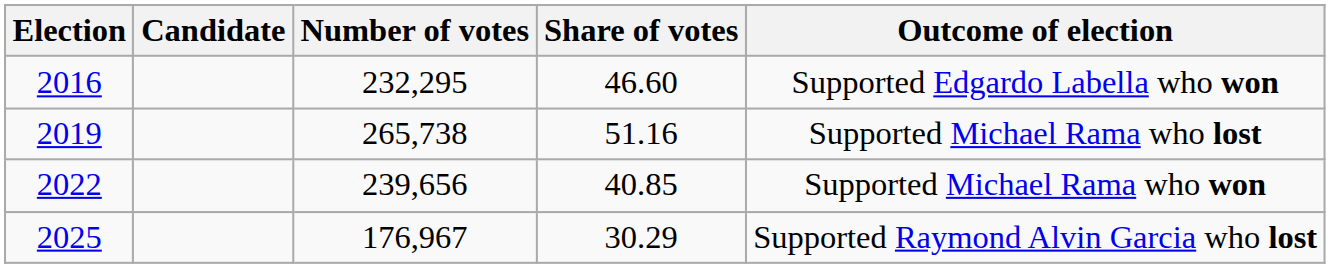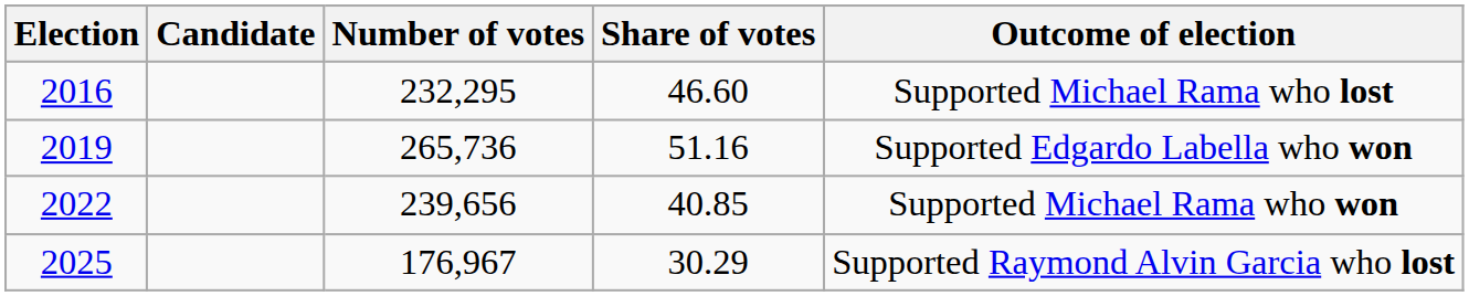 <table class=wikitable style="text-align:center;">
 <tr>
 <th>Election</th>
 <th>Candidate</th>
 <th>Number of votes</th>
 <th>Share of votes</th>
 <th>Outcome of election</th>
 </tr>
 <tr>
 <td><a href='#'>2016</a></td>
 <td></td>
 <td>232,295</td>
 <td>46.60</td>
-<td>Supported <a href='#'>Edgardo Labella</a> who <strong>won</strong></td>
+<td>Supported <a href='#'>Michael Rama</a> who <strong>lost</strong></td>
 </tr>
 <tr>
 <td><a href='#'>2019</a></td>
 <td></td>
-<td>265,738</td>
+<td>265,736</td>
 <td>51.16</td>
-<td>Supported <a href='#'>Michael Rama</a> who <strong>lost</strong></td>
+<td>Supported <a href='#'>Edgardo Labella</a> who <strong>won</strong></td>
 </tr>
 <tr>
 <td><a href='#'>2022</a></td>
 <td></td>
 <td>239,656</td>
 <td>40.85</td>
 <td>Supported <a href='#'>Michael Rama</a> who <strong>won</strong></td>
 </tr>
 <tr>
 <td><a href='#'>2025</a></td>
 <td></td>
 <td>176,967</td>
 <td>30.29</td>
 <td>Supported <a href='#'>Raymond Alvin Garcia</a> who <strong>lost</strong></td>
 </tr>
 </table>
